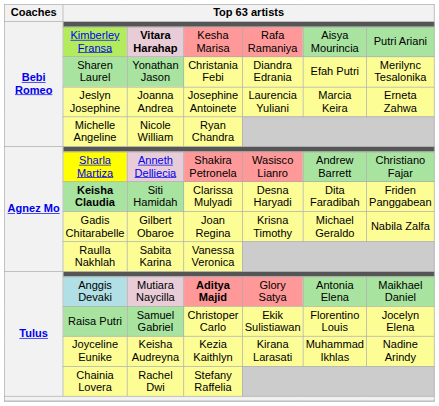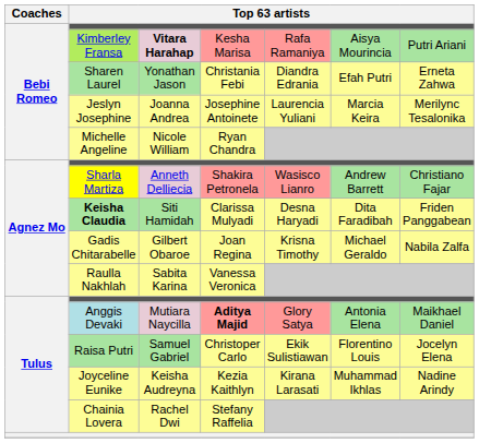 <table class="wikitable" style="text-align:center; width:100%;">
 <tr>
 <th scope="col" style="width:15%;">Coaches</th>
 <th scope="col" style="width:85%;" colspan="11">Top 63 artists</th>
 </tr>
 <tr>
 <th rowspan="5"><a href='#'>Bebi Romeo</a></th>
 <td colspan="6" style="background:#555;"></td>
 </tr>
 <tr>
 <td style="width:14%;" bgcolor="#b2ec5d"><a href='#'>Kimberley Fransa</a></td>
 <td style="width:14%;" bgcolor="#E8CCD7"><strong>Vitara Harahap</strong></td>
 <td style="width:14%; "bgcolor="#FF9999">Kesha Marisa</td>
 <td style="width:14%; "bgcolor="#FF9999">Rafa Ramaniya</td>
 <td style="width:14%; "bgcolor="#A8E4A0">Aisya Mourincia</td>
 <td style="width:14%; "bgcolor="#A8E4A0">Putri Ariani</td>
 </tr>
 <tr>
 <td style="background:#A8E4A0;">Sharen Laurel</td>
 <td style="background:#A8E4A0;">Yonathan Jason</td>
 <td style="background:#FDFD96;">Christania Febi</td>
 <td style="background:#FDFD96;">Diandra Edrania</td>
 <td style="background:#FDFD96;">Efah Putri</td>
-<td style="background:#FDFD96;">Merilync Tesalonika</td>
+<td style="background:#FDFD96;">Erneta Zahwa</td>
 </tr>
 <tr>
 <td style="background:#FDFD96;">Jeslyn Josephine</td>
 <td style="background:#FDFD96;">Joanna Andrea</td>
 <td style="background:#FDFD96;">Josephine Antoinete</td>
 <td style="background:#FDFD96;">Laurencia Yuliani</td>
 <td style="background:#FDFD96;">Marcia Keira</td>
-<td style="background:#FDFD96;">Erneta Zahwa</td>
+<td style="background:#FDFD96;">Merilync Tesalonika</td>
 </tr>
 <tr>
 <td style="background:#FDFD96;">Michelle Angeline</td>
 <td style="background:#FDFD96;">Nicole William</td>
 <td style="background:#FDFD96;">Ryan Chandra</td>
 <td style="background:#ccc;" colspan="3"></td>
 </tr>
 <tr>
 <th rowspan="5"><a href='#'>Agnez Mo</a></th>
 <td colspan="6" style="background:#555;"></td>
 </tr>
 <tr>
 <td style="background:yellow"><a href='#'>Sharla Martiza</a></td>
 <td style="background:#e8ccd7"><a href='#'>Anneth Delliecia</a></td>
 <td style="background:#FF9999">Shakira Petronela</td>
 <td style="background:#FF9999">Wasisco Lianro</td>
 <td style="background:#A8E4A0;">Andrew Barrett</td>
 <td style="background:#A8E4A0;">Christiano Fajar</td>
 </tr>
 <tr>
 <td style="background:#A8E4A0;"><strong>Keisha Claudia</strong></td>
 <td style="background:#A8E4A0;">Siti Hamidah</td>
 <td style="background:#FDFD96;">Clarissa Mulyadi</td>
 <td style="background:#FDFD96;">Desna Haryadi</td>
 <td style="background:#FDFD96;">Dita Faradibah</td>
 <td style="background:#FDFD96;">Friden Panggabean</td>
 </tr>
 <tr>
 <td style="background:#FDFD96;">Gadis Chitarabelle</td>
 <td style="background:#FDFD96;">Gilbert Obaroe</td>
 <td style="background:#FDFD96;">Joan Regina</td>
 <td style="background:#FDFD96;">Krisna Timothy</td>
 <td style="background:#FDFD96;">Michael Geraldo</td>
 <td style="background:#FDFD96;">Nabila Zalfa</td>
 </tr>
 <tr>
 <td style="background:#FDFD96;">Raulla Nakhlah</td>
 <td style="background:#FDFD96;">Sabita Karina</td>
 <td style="background:#FDFD96;">Vanessa Veronica</td>
 <td style="background:#ccc;" colspan="3"></td>
 </tr>
 <tr>
 <th rowspan="5"><a href='#'>Tulus</a></th>
 <td colspan="6" style="background:#555;"></td>
 </tr>
 <tr>
 <td style="background:#b0e0e6">Anggis Devaki</td>
 <td style="background:#e8ccd7">Mutiara Naycilla</td>
 <td style="background:#FF9999"><strong>Aditya Majid</strong></td>
 <td style="background:#FF9999">Glory Satya</td>
 <td style="background:#A8E4A0;">Antonia Elena</td>
 <td style="background:#A8E4A0;">Maikhael Daniel</td>
 </tr>
 <tr>
 <td style="background:#A8E4A0;">Raisa Putri</td>
 <td style="background:#A8E4A0;">Samuel Gabriel</td>
 <td style="background:#FDFD96;">Christoper Carlo</td>
 <td style="background:#FDFD96;">Ekik Sulistiawan</td>
 <td style="background:#FDFD96;">Florentino Louis</td>
 <td style="background:#FDFD96;">Jocelyn Elena</td>
 </tr>
 <tr>
 <td style="background:#FDFD96;">Joyceline Eunike</td>
 <td style="background:#FDFD96;">Keisha Audreyna</td>
 <td style="background:#FDFD96;">Kezia Kaithlyn</td>
 <td style="background:#FDFD96;">Kirana Larasati</td>
 <td style="background:#FDFD96;">Muhammad Ikhlas</td>
 <td style="background:#FDFD96;">Nadine Arindy</td>
 </tr>
 <tr>
 <td style="background:#FDFD96;">Chainia Lovera</td>
 <td style="background:#FDFD96;">Rachel Dwi</td>
 <td style="background:#FDFD96;">Stefany Raffelia</td>
 <td style="background:#ccc;" colspan="3"></td>
 </tr>
 <tr>
 <th style="font-size:90%; line-height:12px;" colspan="8"><small></small></th>
 </tr>
 <tr>
 </tr>
 </table>
